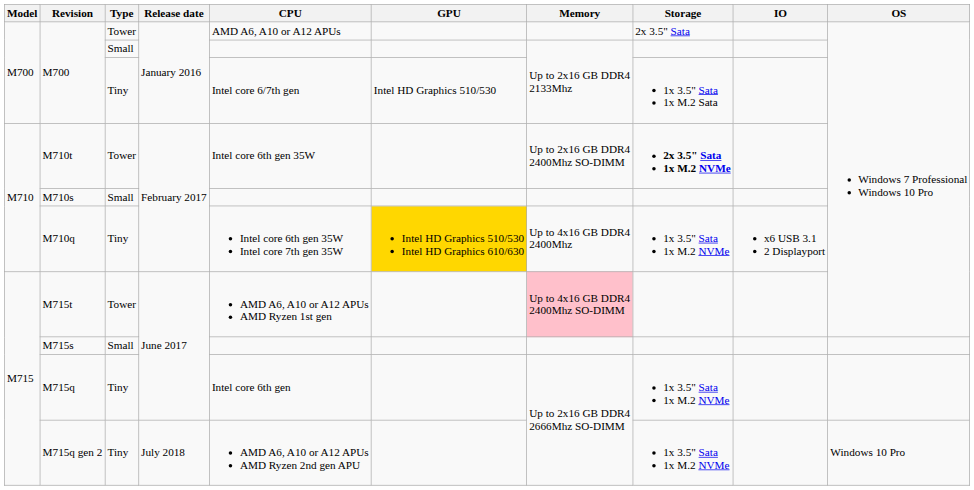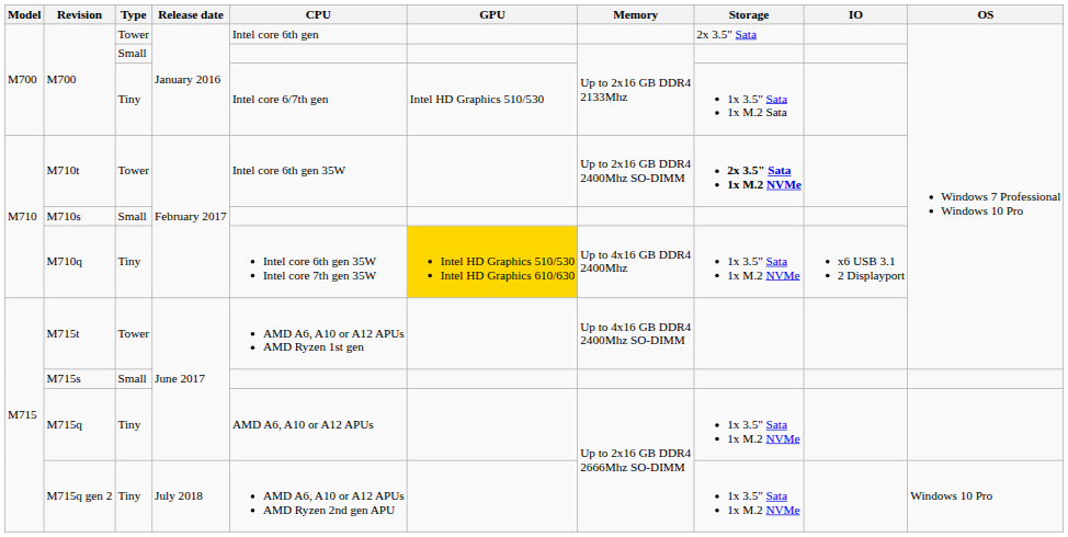 <table class="wikitable">
 <tr>
 <th><strong>Model</strong></th>
 <th>Revision</th>
 <th>Type</th>
 <th><strong>Release date</strong></th>
 <th><strong>CPU</strong></th>
 <th><strong>GPU</strong></th>
 <th><strong>Memory</strong></th>
 <th>Storage</th>
 <th>IO</th>
 <th>OS</th>
 </tr>
 <tr>
 <td rowspan="3">M700</td>
 <td rowspan="3">M700</td>
 <td>Tower</td>
 <td rowspan="3">January 2016</td>
-<td>AMD A6, A10 or A12 APUs</td>
+<td>Intel core 6th gen</td>
 <td></td>
 <td></td>
 <td>2x 3.5" <a href='#'>Sata</a></td>
 <td></td>
 <td rowspan="7"><br><ul><li>Windows 7 Professional</li><li>Windows 10 Pro</li></ul></td>
 </tr>
 <tr>
 <td>Small</td>
 <td></td>
 <td></td>
 <td rowspan="2">Up to 2x16 GB DDR4<br>2133Mhz</td>
 <td></td>
 <td></td>
 </tr>
 <tr>
 <td>Tiny</td>
 <td>Intel core 6/7th gen</td>
 <td>Intel HD Graphics 510/530</td>
 <td><br><ul><li>1x 3.5" <a href='#'>Sata</a></li><li>1x M.2 Sata</li></ul></td>
 <td></td>
 </tr>
 <tr>
 <td rowspan="3">M710</td>
 <td>M710t</td>
 <td>Tower</td>
 <td rowspan="3">February 2017</td>
 <td>Intel core 6th gen 35W</td>
 <td></td>
 <td>Up to 2x16 GB DDR4<br>2400Mhz SO-DIMM</td>
 <td><strong><br><ul><li>2x 3.5" <a href='#'>Sata</a></li><li>1x M.2 <a href='#'>NVMe</a></li></ul></strong></td>
 <td></td>
 </tr>
 <tr>
 <td>M710s</td>
 <td>Small</td>
 <td></td>
 <td></td>
 <td></td>
 <td></td>
 <td></td>
 </tr>
 <tr>
 <td>M710q</td>
 <td>Tiny</td>
 <td><br><ul><li>Intel core 6th gen 35W</li><li>Intel core 7th gen 35W</li></ul></td>
 <td style="background: gold;"><br><ul><li>Intel HD Graphics 510/530</li><li>Intel HD Graphics 610/630</li></ul></td>
 <td>Up to 4x16 GB DDR4<br>2400Mhz</td>
 <td><br><ul><li>1x 3.5" <a href='#'>Sata</a></li><li>1x M.2 <a href='#'>NVMe</a></li></ul></td>
 <td><br><ul><li>x6 USB 3.1</li><li>2 Displayport</li></ul></td>
 </tr>
 <tr>
 <td rowspan="4">M715</td>
 <td>M715t</td>
 <td>Tower</td>
 <td rowspan="3">June 2017</td>
 <td><br><ul><li>AMD A6, A10 or A12 APUs</li><li>AMD Ryzen 1st gen</li></ul></td>
 <td></td>
-<td style="background: pink;">Up to 4x16 GB DDR4<br>2400Mhz SO-DIMM</td>
+<td>Up to 4x16 GB DDR4<br>2400Mhz SO-DIMM</td>
 <td></td>
 <td></td>
 </tr>
 <tr>
 <td>M715s</td>
 <td>Small</td>
 <td></td>
 <td></td>
 <td></td>
 <td></td>
 <td></td>
 <td></td>
 </tr>
 <tr>
 <td>M715q</td>
 <td>Tiny</td>
-<td>Intel core 6th gen</td>
+<td>AMD A6, A10 or A12 APUs</td>
 <td></td>
 <td rowspan="2">Up to 2x16 GB DDR4<br>2666Mhz SO-DIMM</td>
 <td><br><ul><li>1x 3.5" <a href='#'>Sata</a></li><li>1x M.2 <a href='#'>NVMe</a></li></ul></td>
 <td></td>
 <td></td>
 </tr>
 <tr>
 <td>M715q gen 2</td>
 <td>Tiny</td>
 <td>July 2018</td>
 <td><br><ul><li>AMD A6, A10 or A12 APUs</li><li>AMD Ryzen 2nd gen APU</li></ul></td>
 <td></td>
 <td><br><ul><li>1x 3.5" <a href='#'>Sata</a></li><li>1x M.2 <a href='#'>NVMe</a></li></ul></td>
 <td></td>
 <td>Windows 10 Pro</td>
 </tr>
 </table>
